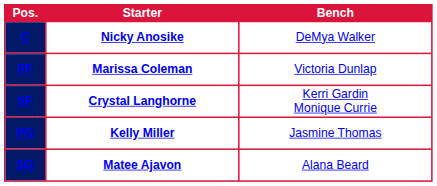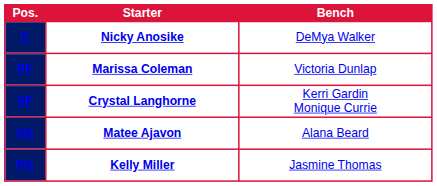 <table style="text-align: center; background:#DC143C; color:white">
 <tr>
 <th width="50">Pos.</th>
 <th width="250">Starter</th>
 <th width="250">Bench</th>
 </tr>
 <tr style="height:40px; background:white; color:#DC143C">
 <th style="background:#011966"><a href='#'><span>C</span></a></th>
 <td><strong><a href='#'>Nicky Anosike</a></strong></td>
 <td><a href='#'>DeMya Walker</a></td>
 </tr>
 <tr style="height:40px; background:white; color:#092C57">
 <th style="background:#011966"><a href='#'><span>PF</span></a></th>
 <td><strong><a href='#'>Marissa Coleman</a></strong></td>
 <td><a href='#'>Victoria Dunlap</a></td>
 </tr>
 <tr style="height:40px; background:white; color:#092C57">
 <th style="background:#011966"><a href='#'><span>SF</span></a></th>
 <td><strong><a href='#'>Crystal Langhorne</a></strong></td>
 <td><a href='#'>Kerri Gardin</a><br><a href='#'>Monique Currie</a> </td>
 </tr>
 <tr style="height:40px; background:white; color:#092C57">
+<th style="background:#011966"><a href='#'><span>SG</span></a></th>
+<td><strong><a href='#'>Matee Ajavon</a></strong></td>
+<td><a href='#'>Alana Beard</a> </td>
+</tr>
+<tr style="height:40px; background:white; color:#092C57">
 <th style="background:#011966"><a href='#'><span>PG</span></a></th>
 <td><strong><a href='#'>Kelly Miller</a></strong></td>
 <td><a href='#'>Jasmine Thomas</a></td>
 </tr>
-<tr style="height:40px; background:white; color:#092C57">
-<th style="background:#011966"><a href='#'><span>SG</span></a></th>
-<td><strong><a href='#'>Matee Ajavon</a></strong></td>
-<td><a href='#'>Alana Beard</a> </td>
-</tr>
 </table>
